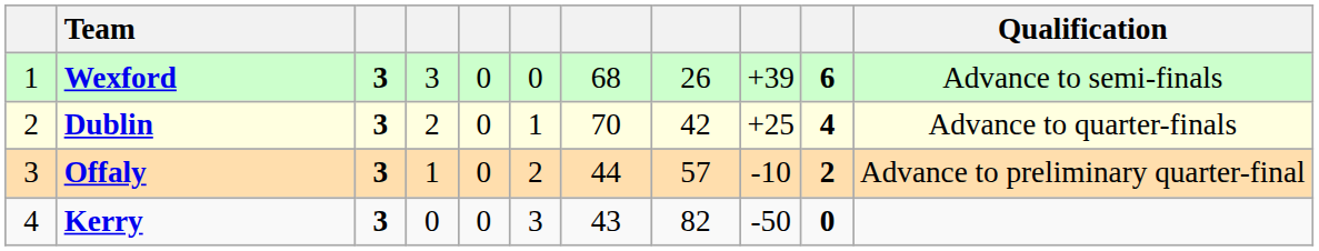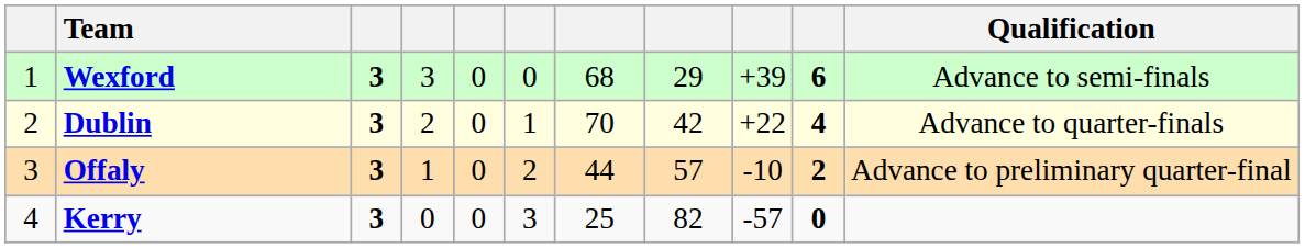 <table class="wikitable" style="text-align:center">
 <tr>
 <th width=20></th>
 <th width=150 style="text-align:left;">Team</th>
 <th width=20></th>
 <th width=20></th>
 <th width=20></th>
 <th width=20></th>
 <th width=40></th>
 <th width=40></th>
 <th width=20></th>
 <th width=20></th>
 <th>Qualification</th>
 </tr>
 <tr style="background:#ccffcc">
 <td>1</td>
 <td align=left><strong> <a href='#'>Wexford</a> </strong></td>
 <td><strong>3</strong></td>
 <td>3</td>
 <td>0</td>
 <td>0</td>
 <td>68</td>
-<td>26</td>
+<td>29</td>
 <td>+39</td>
 <td><strong>6</strong></td>
 <td>Advance to semi-finals</td>
 </tr>
 <tr style="background:#FFFFE0">
 <td>2</td>
 <td align=left><strong> <a href='#'>Dublin</a> </strong></td>
 <td><strong>3</strong></td>
 <td>2</td>
 <td>0</td>
 <td>1</td>
 <td>70</td>
 <td>42</td>
-<td>+25</td>
+<td>+22</td>
 <td><strong>4</strong></td>
 <td>Advance to quarter-finals</td>
 </tr>
 <tr style="background:#FFDEAD">
 <td>3</td>
 <td align=left><strong> <a href='#'>Offaly</a> </strong></td>
 <td><strong>3</strong></td>
 <td>1</td>
 <td>0</td>
 <td>2</td>
 <td>44</td>
 <td>57</td>
 <td>-10</td>
 <td><strong>2</strong></td>
 <td>Advance to preliminary quarter-final</td>
 </tr>
 <tr>
 <td>4</td>
 <td align=left><strong> <a href='#'>Kerry</a> </strong></td>
 <td><strong>3</strong></td>
 <td>0</td>
 <td>0</td>
 <td>3</td>
-<td>43</td>
+<td>25</td>
 <td>82</td>
-<td>-50</td>
+<td>-57</td>
 <td><strong>0</strong></td>
 <td></td>
 </tr>
 </table>
